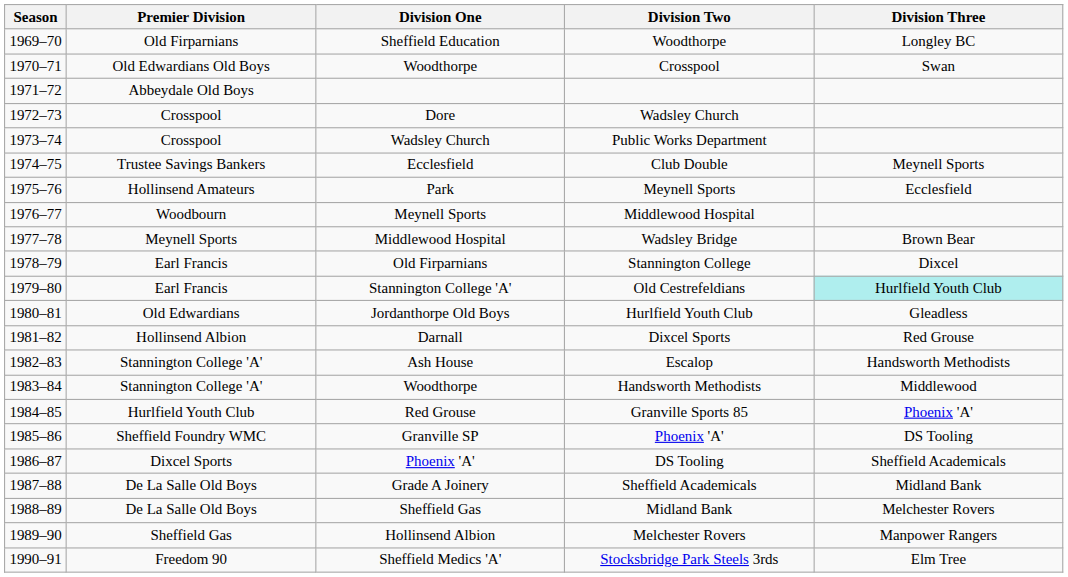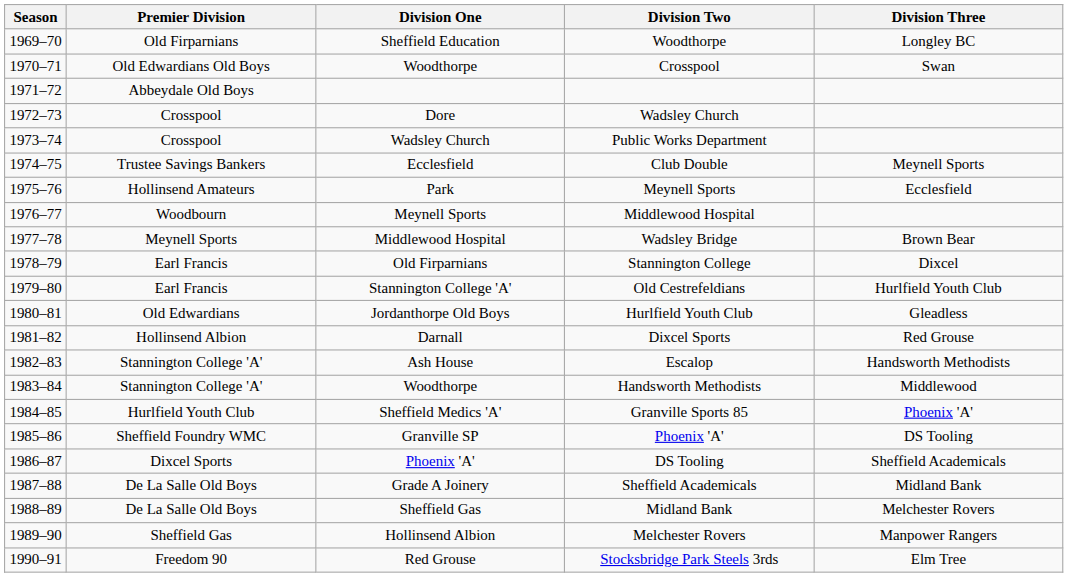 <table class="wikitable" style="text-align: center; font-size:85%">
 <tr>
 <th width=50>Season</th>
 <th width=220>Premier Division</th>
 <th width=220>Division One</th>
 <th width=220>Division Two</th>
 <th width=220>Division Three</th>
 </tr>
 <tr>
 <td>1969–70</td>
 <td>Old Firparnians</td>
 <td>Sheffield Education</td>
 <td>Woodthorpe</td>
 <td>Longley BC</td>
 </tr>
 <tr>
 <td>1970–71</td>
 <td>Old Edwardians Old Boys</td>
 <td>Woodthorpe</td>
 <td>Crosspool</td>
 <td>Swan</td>
 </tr>
 <tr>
 <td>1971–72</td>
 <td>Abbeydale Old Boys</td>
 <td></td>
 <td></td>
 <td></td>
 </tr>
 <tr>
 <td>1972–73</td>
 <td>Crosspool</td>
 <td>Dore</td>
 <td>Wadsley Church</td>
 <td></td>
 </tr>
 <tr>
 <td>1973–74</td>
 <td>Crosspool</td>
 <td>Wadsley Church</td>
 <td>Public Works Department</td>
 <td></td>
 </tr>
 <tr>
 <td>1974–75</td>
 <td>Trustee Savings Bankers</td>
 <td>Ecclesfield</td>
 <td>Club Double</td>
 <td>Meynell Sports</td>
 </tr>
 <tr>
 <td>1975–76</td>
 <td>Hollinsend Amateurs</td>
 <td>Park</td>
 <td>Meynell Sports</td>
 <td>Ecclesfield</td>
 </tr>
 <tr>
 <td>1976–77</td>
 <td>Woodbourn</td>
 <td>Meynell Sports</td>
 <td>Middlewood Hospital</td>
 <td></td>
 </tr>
 <tr>
 <td>1977–78</td>
 <td>Meynell Sports</td>
 <td>Middlewood Hospital</td>
 <td>Wadsley Bridge</td>
 <td>Brown Bear</td>
 </tr>
 <tr>
 <td>1978–79</td>
 <td>Earl Francis</td>
 <td>Old Firparnians</td>
 <td>Stannington College</td>
 <td>Dixcel</td>
 </tr>
 <tr>
 <td>1979–80</td>
 <td>Earl Francis</td>
 <td>Stannington College 'A'</td>
 <td>Old Cestrefeldians</td>
-<td style="background: paleturquoise;">Hurlfield Youth Club</td>
+<td>Hurlfield Youth Club</td>
 </tr>
 <tr>
 <td>1980–81</td>
 <td>Old Edwardians</td>
 <td>Jordanthorpe Old Boys</td>
 <td>Hurlfield Youth Club</td>
 <td>Gleadless</td>
 </tr>
 <tr>
 <td>1981–82</td>
 <td>Hollinsend Albion</td>
 <td>Darnall</td>
 <td>Dixcel Sports</td>
 <td>Red Grouse</td>
 </tr>
 <tr>
 <td>1982–83</td>
 <td>Stannington College 'A'</td>
 <td>Ash House</td>
 <td>Escalop</td>
 <td>Handsworth Methodists</td>
 </tr>
 <tr>
 <td>1983–84</td>
 <td>Stannington College 'A'</td>
 <td>Woodthorpe</td>
 <td>Handsworth Methodists</td>
 <td>Middlewood</td>
 </tr>
 <tr>
 <td>1984–85</td>
 <td>Hurlfield Youth Club</td>
-<td>Red Grouse</td>
+<td>Sheffield Medics 'A'</td>
 <td>Granville Sports 85</td>
 <td><a href='#'>Phoenix</a> 'A'</td>
 </tr>
 <tr>
 <td>1985–86</td>
 <td>Sheffield Foundry WMC</td>
 <td>Granville SP</td>
 <td><a href='#'>Phoenix</a> 'A'</td>
 <td>DS Tooling</td>
 </tr>
 <tr>
 <td>1986–87</td>
 <td>Dixcel Sports</td>
 <td><a href='#'>Phoenix</a> 'A'</td>
 <td>DS Tooling</td>
 <td>Sheffield Academicals</td>
 </tr>
 <tr>
 <td>1987–88</td>
 <td>De La Salle Old Boys</td>
 <td>Grade A Joinery</td>
 <td>Sheffield Academicals</td>
 <td>Midland Bank</td>
 </tr>
 <tr>
 <td>1988–89</td>
 <td>De La Salle Old Boys</td>
 <td>Sheffield Gas</td>
 <td>Midland Bank</td>
 <td>Melchester Rovers</td>
 </tr>
 <tr>
 <td>1989–90</td>
 <td>Sheffield Gas</td>
 <td>Hollinsend Albion</td>
 <td>Melchester Rovers</td>
 <td>Manpower Rangers</td>
 </tr>
 <tr>
 <td>1990–91</td>
 <td>Freedom 90</td>
-<td>Sheffield Medics 'A'</td>
+<td>Red Grouse</td>
 <td><a href='#'>Stocksbridge Park Steels</a> 3rds</td>
 <td>Elm Tree</td>
 </tr>
 </table>
